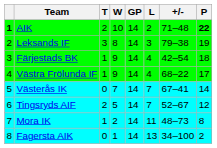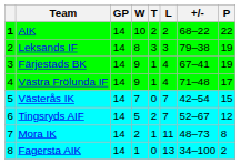 <table class="wikitable">
 <tr>
 <th></th>
 <th>Team</th>
+<th>GP</th>
+<th>W</th>
 <th>T</th>
-<th>W</th>
-<th>GP</th>
 <th>L</th>
 <th>+/-</th>
 <th>P</th>
 </tr>
 <tr style="background:#00FF00">
 <td><strong>1</strong></td>
 <td><a href='#'>AIK</a></td>
+<td>14</td>
+<td>10</td>
 <td>2</td>
-<td>10</td>
-<td>14</td>
 <td>2</td>
-<td>71–48</td>
-<td><strong>22</strong></td>
+<td>68–22</td>
+<td>22</td>
 </tr>
 <tr style="background:#00FF00">
 <td>2</td>
 <td><a href='#'>Leksands IF</a></td>
+<td>14</td>
+<td>8</td>
 <td>3</td>
-<td>8</td>
-<td>14</td>
 <td>3</td>
 <td>79–38</td>
 <td>19</td>
 </tr>
 <tr style="background:#00FF00">
 <td>3</td>
 <td><a href='#'>Färjestads BK</a></td>
+<td>14</td>
+<td>9</td>
 <td>1</td>
-<td>9</td>
-<td>14</td>
 <td>4</td>
-<td>42–54</td>
-<td>18</td>
+<td>67–41</td>
+<td>19</td>
 </tr>
 <tr style="background:#00FF00">
 <td>4</td>
 <td><a href='#'>Västra Frölunda IF</a></td>
+<td>14</td>
+<td>9</td>
 <td>1</td>
-<td>9</td>
-<td>14</td>
 <td>4</td>
-<td>68–22</td>
+<td>71–48</td>
 <td>17</td>
 </tr>
 <tr style="background:#00FFFF">
 <td>5</td>
 <td><a href='#'>Västerås IK</a></td>
+<td>14</td>
+<td>7</td>
 <td>0</td>
 <td>7</td>
-<td>14</td>
-<td>7</td>
-<td>67–41</td>
-<td>14</td>
+<td>42–54</td>
+<td>15</td>
 </tr>
 <tr style="background:#00FFFF">
 <td>6</td>
 <td><a href='#'>Tingsryds AIF</a></td>
+<td>14</td>
+<td>5</td>
 <td>2</td>
-<td>5</td>
-<td>14</td>
 <td>7</td>
 <td>52–67</td>
 <td>12</td>
 </tr>
 <tr style="background:#00FFFF">
 <td>7</td>
 <td><a href='#'>Mora IK</a></td>
+<td>14</td>
+<td>2</td>
 <td>1</td>
-<td>2</td>
-<td>14</td>
 <td>11</td>
 <td>48–73</td>
 <td>8</td>
 </tr>
 <tr style="background:#00FFFF">
 <td>8</td>
 <td><a href='#'>Fagersta AIK</a></td>
+<td>14</td>
+<td>1</td>
 <td>0</td>
-<td>1</td>
-<td>14</td>
 <td>13</td>
 <td>34–100</td>
 <td>2</td>
 </tr>
 </table>
